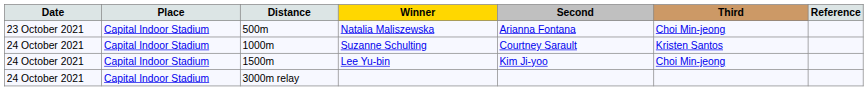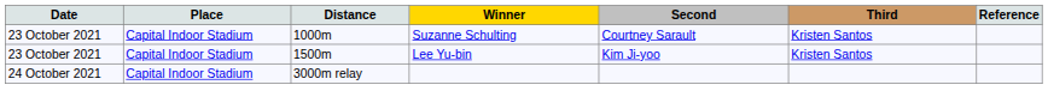 <table bgcolor="#f7f8ff" cellpadding="3" cellspacing="0" border="1" style="font-size: 95%; border: gray solid 1px; border-collapse: collapse;">
 <tr bgcolor="#cccccc" (1>
 <td width="150" align="center" bgcolor="#dce5e5"><strong>Date</strong></td>
 <td width="220" align="center" bgcolor="#dce5e5"><strong>Place</strong></td>
 <td width="150" align="center" bgcolor="#dce5e5"><strong>Distance</strong></td>
 <td align="center" bgcolor="gold" width="250"><strong>Winner</strong></td>
 <td align="center" bgcolor="silver" width="250"><strong>Second</strong></td>
 <td width="250" align="center" bgcolor="#cc9966"><strong>Third</strong></td>
 <td width="30" align="center" bgcolor="#dce5e5"><strong>Reference</strong></td>
 </tr>
 <tr align="left">
 <td>23 October 2021</td>
 <td><a href='#'>Capital Indoor Stadium</a></td>
-<td>500m</td>
-<td> <a href='#'>Natalia Maliszewska</a></td>
-<td> <a href='#'>Arianna Fontana</a></td>
-<td> <a href='#'>Choi Min-jeong</a></td>
-<td></td>
-</tr>
-<tr align="left">
-<td>24 October 2021</td>
-<td><a href='#'>Capital Indoor Stadium</a></td>
 <td>1000m</td>
 <td> <a href='#'>Suzanne Schulting</a></td>
 <td> <a href='#'>Courtney Sarault</a></td>
 <td> <a href='#'>Kristen Santos</a></td>
 <td></td>
 </tr>
 <tr align="left">
-<td>24 October 2021</td>
+<td>23 October 2021</td>
 <td><a href='#'>Capital Indoor Stadium</a></td>
 <td>1500m</td>
 <td> <a href='#'>Lee Yu-bin</a></td>
 <td> <a href='#'>Kim Ji-yoo</a></td>
-<td> <a href='#'>Choi Min-jeong</a></td>
+<td> <a href='#'>Kristen Santos</a></td>
 <td></td>
 </tr>
 <tr align="left">
 <td>24 October 2021</td>
 <td><a href='#'>Capital Indoor Stadium</a></td>
 <td>3000m relay</td>
 <td></td>
 <td></td>
 <td></td>
 <td></td>
 </tr>
 </table>
